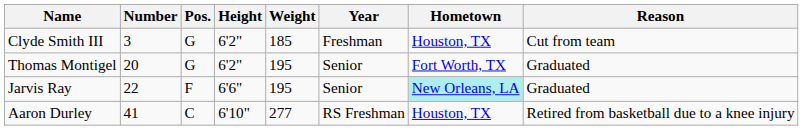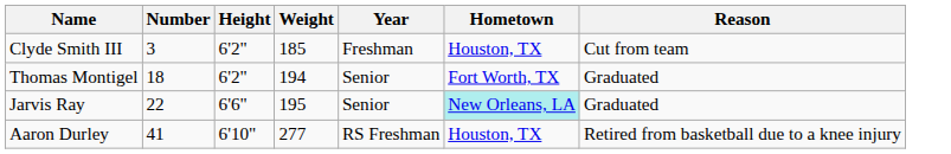 <table class="wikitable sortable" border="1">
 <tr>
 <th>Name</th>
 <th>Number</th>
-<th>Pos.</th>
 <th>Height</th>
 <th>Weight</th>
 <th>Year</th>
 <th>Hometown</th>
 <th class="unsortable">Reason</th>
 </tr>
 <tr>
 <td>Clyde Smith III</td>
 <td>3</td>
-<td>G</td>
 <td>6'2"</td>
 <td>185</td>
 <td>Freshman</td>
 <td><a href='#'>Houston, TX</a></td>
 <td>Cut from team</td>
 </tr>
 <tr>
 <td>Thomas Montigel</td>
-<td>20</td>
-<td>G</td>
+<td>18</td>
 <td>6'2"</td>
-<td>195</td>
+<td>194</td>
 <td>Senior</td>
 <td><a href='#'>Fort Worth, TX</a></td>
 <td>Graduated</td>
 </tr>
 <tr>
 <td>Jarvis Ray</td>
 <td>22</td>
-<td>F</td>
 <td>6'6"</td>
 <td>195</td>
 <td>Senior</td>
 <td style="background: paleturquoise;"><a href='#'>New Orleans, LA</a></td>
 <td>Graduated</td>
 </tr>
 <tr>
 <td>Aaron Durley</td>
 <td>41</td>
-<td>C</td>
 <td>6'10"</td>
 <td>277</td>
 <td>RS Freshman</td>
 <td><a href='#'>Houston, TX</a></td>
 <td>Retired from basketball due to a knee injury</td>
 </tr>
 </table>
